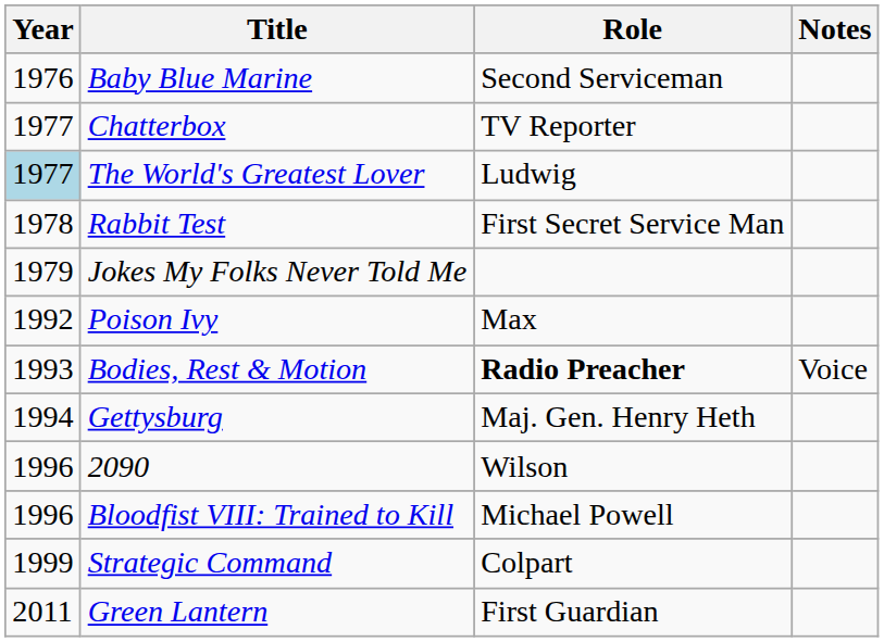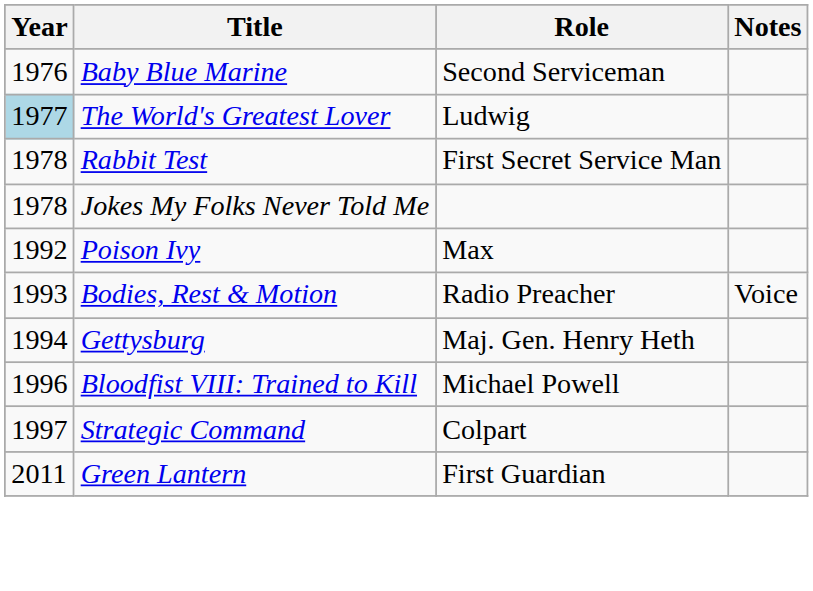 <table class="wikitable">
 <tr>
 <th>Year</th>
 <th>Title</th>
 <th>Role</th>
 <th>Notes</th>
 </tr>
 <tr>
 <td>1976</td>
 <td><em><a href='#'>Baby Blue Marine</a></em></td>
 <td>Second Serviceman</td>
-<td></td>
-</tr>
-<tr>
-<td>1977</td>
-<td><em><a href='#'>Chatterbox</a></em></td>
-<td>TV Reporter</td>
 <td></td>
 </tr>
 <tr>
 <td style="background: lightblue;">1977</td>
 <td><em><a href='#'>The World's Greatest Lover</a></em></td>
 <td>Ludwig</td>
 <td></td>
 </tr>
 <tr>
 <td>1978</td>
 <td><em><a href='#'>Rabbit Test</a></em></td>
 <td>First Secret Service Man</td>
 <td></td>
 </tr>
 <tr>
-<td>1979</td>
+<td>1978</td>
 <td><em>Jokes My Folks Never Told Me</em></td>
 <td></td>
 <td></td>
 </tr>
 <tr>
 <td>1992</td>
 <td><em><a href='#'>Poison Ivy</a></em></td>
 <td>Max</td>
 <td></td>
 </tr>
 <tr>
 <td>1993</td>
 <td><em><a href='#'>Bodies, Rest & Motion</a></em></td>
-<td><strong>Radio Preacher</strong></td>
+<td>Radio Preacher</td>
 <td>Voice</td>
 </tr>
 <tr>
 <td>1994</td>
 <td><em><a href='#'>Gettysburg</a></em></td>
 <td>Maj. Gen. Henry Heth</td>
 <td></td>
 </tr>
 <tr>
 <td>1996</td>
-<td><em>2090</em></td>
-<td>Wilson</td>
-<td></td>
-</tr>
-<tr>
-<td>1996</td>
 <td><em><a href='#'>Bloodfist VIII: Trained to Kill</a></em></td>
 <td>Michael Powell</td>
 <td></td>
 </tr>
 <tr>
-<td>1999</td>
+<td>1997</td>
 <td><em><a href='#'>Strategic Command</a></em></td>
 <td>Colpart</td>
 <td></td>
 </tr>
 <tr>
 <td>2011</td>
 <td><em><a href='#'>Green Lantern</a></em></td>
 <td>First Guardian</td>
 <td></td>
 </tr>
 </table>
